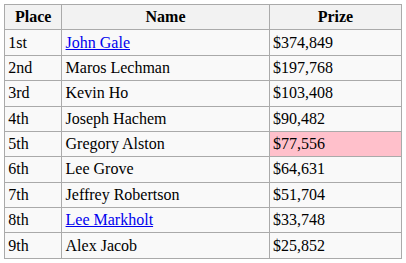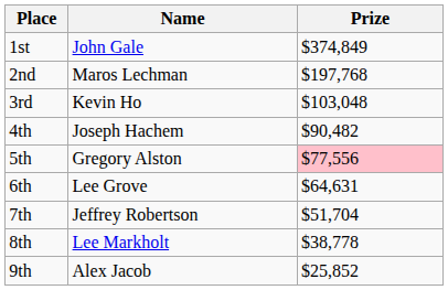 <table class="wikitable">
 <tr>
 <th width="50">Place</th>
 <th width="200">Name</th>
 <th width="125">Prize</th>
 </tr>
 <tr>
 <td>1st</td>
 <td><a href='#'>John Gale</a></td>
 <td>$374,849</td>
 </tr>
 <tr>
 <td>2nd</td>
 <td>Maros Lechman</td>
 <td>$197,768</td>
 </tr>
 <tr>
 <td>3rd</td>
 <td>Kevin Ho</td>
-<td>$103,408</td>
+<td>$103,048</td>
 </tr>
 <tr>
 <td>4th</td>
 <td>Joseph Hachem</td>
 <td>$90,482</td>
 </tr>
 <tr>
 <td>5th</td>
 <td>Gregory Alston</td>
 <td style="background: pink;">$77,556</td>
 </tr>
 <tr>
 <td>6th</td>
 <td>Lee Grove</td>
 <td>$64,631</td>
 </tr>
 <tr>
 <td>7th</td>
 <td>Jeffrey Robertson</td>
 <td>$51,704</td>
 </tr>
 <tr>
 <td>8th</td>
 <td><a href='#'>Lee Markholt</a></td>
-<td>$33,748</td>
+<td>$38,778</td>
 </tr>
 <tr>
 <td>9th</td>
 <td>Alex Jacob</td>
 <td>$25,852</td>
 </tr>
 </table>
